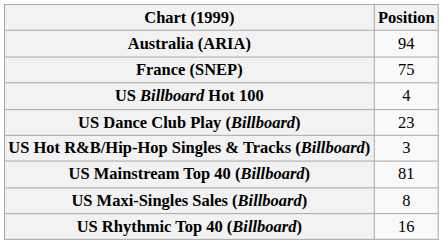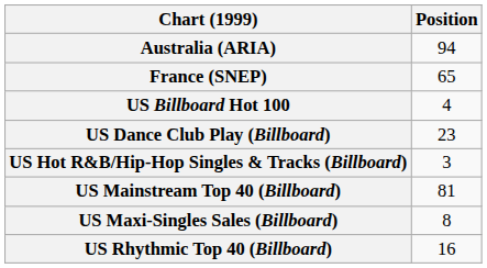 <table class="wikitable sortable plainrowheaders" style="text-align:center">
 <tr>
 <th>Chart (1999)</th>
 <th>Position</th>
 </tr>
 <tr>
 <th scope="row">Australia (ARIA)</th>
 <td>94</td>
 </tr>
 <tr>
 <th scope="row">France (SNEP)</th>
-<td>75</td>
+<td>65</td>
 </tr>
 <tr>
 <th scope="row">US <em>Billboard</em> Hot 100</th>
 <td>4</td>
 </tr>
 <tr>
 <th scope="row">US Dance Club Play (<em>Billboard</em>)</th>
 <td>23</td>
 </tr>
 <tr>
 <th scope="row">US Hot R&B/Hip-Hop Singles & Tracks (<em>Billboard</em>)</th>
 <td>3</td>
 </tr>
 <tr>
 <th scope="row">US Mainstream Top 40 (<em>Billboard</em>)</th>
 <td>81</td>
 </tr>
 <tr>
 <th scope="row">US Maxi-Singles Sales (<em>Billboard</em>)</th>
 <td>8</td>
 </tr>
 <tr>
 <th scope="row">US Rhythmic Top 40 (<em>Billboard</em>)</th>
 <td>16</td>
 </tr>
 </table>
